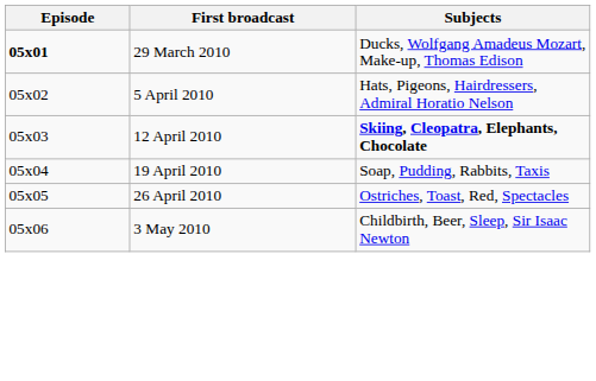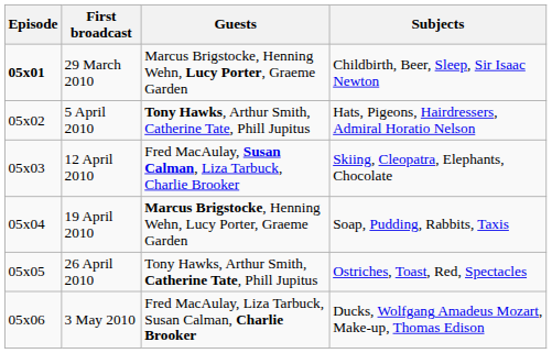 <table class="wikitable" style="width:95%;">
 <tr>
 <th>Episode</th>
 <th>First broadcast</th>
+<th>Guests</th>
 <th style="width:40%;">Subjects</th>
 </tr>
 <tr>
 <td><strong>05x01</strong></td>
 <td>29 March 2010</td>
-<td>Ducks, <a href='#'>Wolfgang Amadeus Mozart</a>, Make-up, <a href='#'>Thomas Edison</a></td>
+<td>Marcus Brigstocke, Henning Wehn, <strong>Lucy Porter</strong>, Graeme Garden</td>
+<td>Childbirth, Beer, <a href='#'>Sleep</a>, <a href='#'>Sir Isaac Newton</a></td>
 </tr>
 <tr>
 <td>05x02</td>
 <td>5 April 2010</td>
+<td><strong>Tony Hawks</strong>, Arthur Smith, <a href='#'>Catherine Tate</a>, Phill Jupitus</td>
 <td>Hats, Pigeons, <a href='#'>Hairdressers</a>, <a href='#'>Admiral Horatio Nelson</a></td>
 </tr>
 <tr>
 <td>05x03</td>
 <td>12 April 2010</td>
-<td><strong><a href='#'>Skiing</a>, <a href='#'>Cleopatra</a>, Elephants, Chocolate</strong></td>
+<td>Fred MacAulay, <strong><a href='#'>Susan Calman</a></strong>, <a href='#'>Liza Tarbuck</a>, <a href='#'>Charlie Brooker</a></td>
+<td><a href='#'>Skiing</a>, <a href='#'>Cleopatra</a>, Elephants, Chocolate</td>
 </tr>
 <tr>
 <td>05x04</td>
 <td>19 April 2010</td>
+<td><strong>Marcus Brigstocke</strong>, Henning Wehn, Lucy Porter, Graeme Garden</td>
 <td>Soap, <a href='#'>Pudding</a>, Rabbits, <a href='#'>Taxis</a></td>
 </tr>
 <tr>
 <td>05x05</td>
 <td>26 April 2010</td>
+<td>Tony Hawks, Arthur Smith, <strong>Catherine Tate</strong>, Phill Jupitus</td>
 <td><a href='#'>Ostriches</a>, <a href='#'>Toast</a>, Red, <a href='#'>Spectacles</a></td>
 </tr>
 <tr>
 <td>05x06</td>
 <td>3 May 2010</td>
-<td>Childbirth, Beer, <a href='#'>Sleep</a>, <a href='#'>Sir Isaac Newton</a></td>
+<td>Fred MacAulay, Liza Tarbuck, Susan Calman, <strong>Charlie Brooker</strong></td>
+<td>Ducks, <a href='#'>Wolfgang Amadeus Mozart</a>, Make-up, <a href='#'>Thomas Edison</a></td>
 </tr>
 </table>
